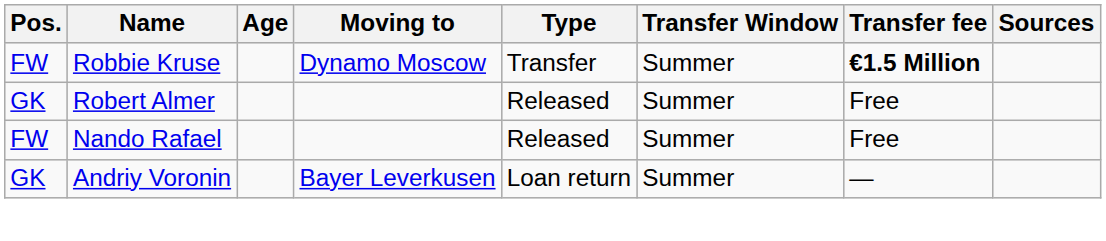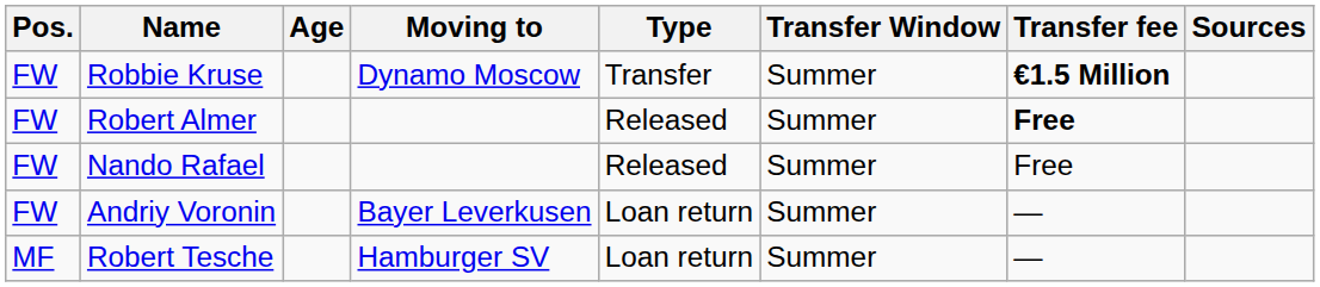 <table class="wikitable">
 <tr>
 <th>Pos.</th>
 <th>Name</th>
 <th>Age</th>
 <th>Moving to</th>
 <th>Type</th>
 <th>Transfer Window</th>
 <th>Transfer fee</th>
 <th>Sources</th>
 </tr>
 <tr>
 <td><a href='#'>FW</a></td>
 <td><a href='#'>Robbie Kruse</a></td>
 <td></td>
 <td><a href='#'>Dynamo Moscow</a></td>
 <td>Transfer</td>
 <td>Summer</td>
 <td><strong>€1.5 Million</strong></td>
 <td></td>
 </tr>
 <tr>
-<td><a href='#'>GK</a></td>
+<td><a href='#'>FW</a></td>
 <td><a href='#'>Robert Almer</a></td>
 <td></td>
 <td></td>
 <td>Released</td>
 <td>Summer</td>
-<td>Free</td>
+<td><strong>Free</strong></td>
 <td></td>
 </tr>
 <tr>
 <td><a href='#'>FW</a></td>
 <td><a href='#'>Nando Rafael</a></td>
 <td></td>
 <td></td>
 <td>Released</td>
 <td>Summer</td>
 <td>Free</td>
 <td></td>
 </tr>
 <tr>
-<td><a href='#'>GK</a></td>
+<td><a href='#'>FW</a></td>
 <td><a href='#'>Andriy Voronin</a></td>
 <td></td>
 <td><a href='#'>Bayer Leverkusen</a></td>
 <td>Loan return</td>
 <td>Summer</td>
 <td>—</td>
 <td></td>
 </tr>
+<tr>
+<td><a href='#'>MF</a></td>
+<td><a href='#'>Robert Tesche</a></td>
+<td></td>
+<td><a href='#'>Hamburger SV</a></td>
+<td>Loan return</td>
+<td>Summer</td>
+<td>—</td>
+<td></td>
+</tr>
 </table>
